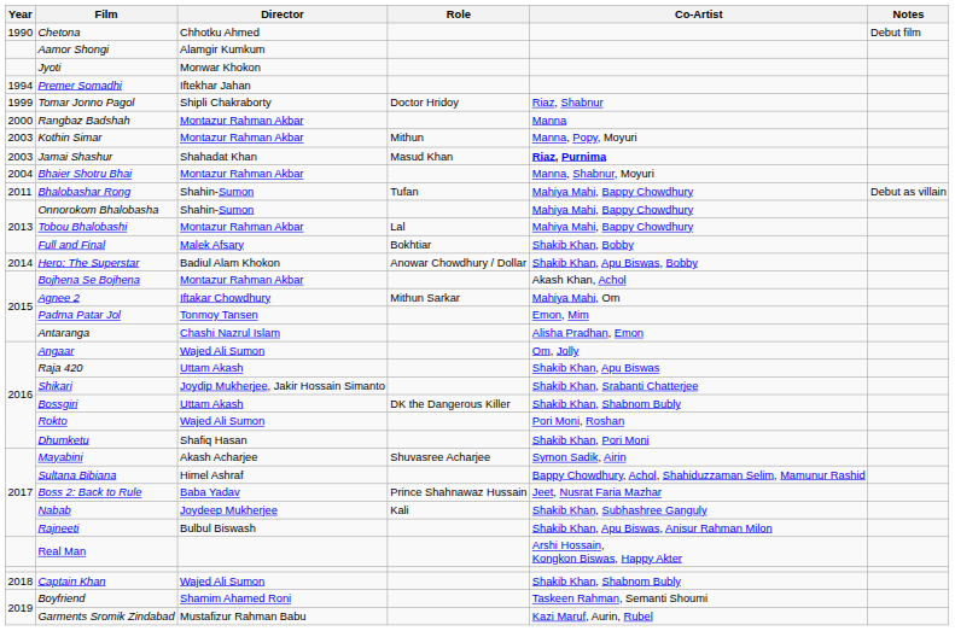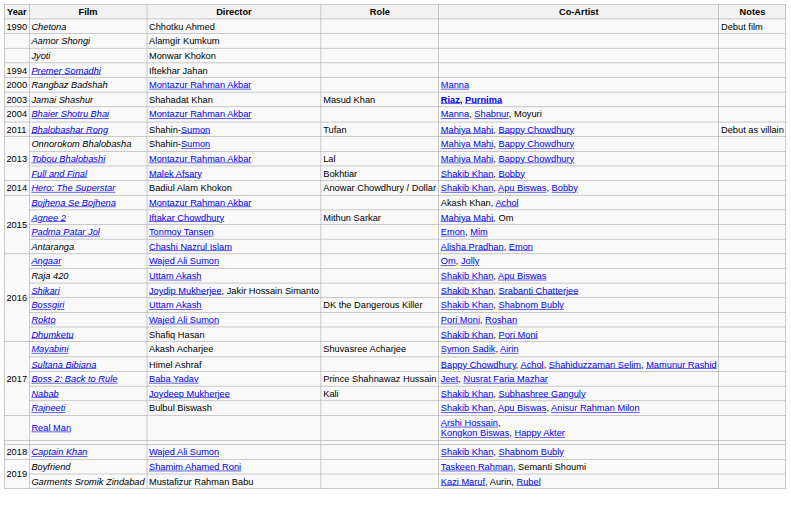 <table class="wikitable" style="font-size: 95%;">
 <tr>
 <th>Year</th>
 <th>Film</th>
 <th>Director</th>
 <th>Role</th>
 <th>Co-Artist</th>
 <th>Notes</th>
 </tr>
 <tr>
 <td>1990</td>
 <td><em>Chetona</em></td>
 <td>Chhotku Ahmed</td>
 <td></td>
 <td></td>
 <td>Debut film</td>
 </tr>
 <tr>
 <td></td>
 <td><em>Aamor Shongi</em></td>
 <td>Alamgir Kumkum</td>
 <td></td>
 <td></td>
 <td></td>
 </tr>
 <tr>
 <td></td>
 <td><em>Jyoti</em></td>
 <td>Monwar Khokon</td>
 <td></td>
 <td></td>
 <td></td>
 </tr>
 <tr>
 <td>1994</td>
 <td><em><a href='#'>Premer Somadhi</a></em></td>
 <td>Iftekhar Jahan</td>
 <td></td>
 <td></td>
 <td></td>
 </tr>
 <tr>
-<td>1999</td>
-<td><em>Tomar Jonno Pagol</em></td>
-<td>Shipli Chakraborty</td>
-<td>Doctor Hridoy</td>
-<td><a href='#'>Riaz</a>, <a href='#'>Shabnur</a></td>
-<td></td>
-</tr>
-<tr>
 <td>2000</td>
 <td><em>Rangbaz Badshah</em></td>
 <td><a href='#'>Montazur Rahman Akbar</a></td>
 <td></td>
 <td><a href='#'>Manna</a></td>
-<td></td>
-</tr>
-<tr>
-<td>2003</td>
-<td><em>Kothin Simar</em></td>
-<td><a href='#'>Montazur Rahman Akbar</a></td>
-<td>Mithun</td>
-<td><a href='#'>Manna</a>, <a href='#'>Popy</a>, Moyuri</td>
 <td></td>
 </tr>
 <tr>
 <td>2003</td>
 <td><em>Jamai Shashur</em></td>
 <td>Shahadat Khan</td>
 <td>Masud Khan</td>
 <td><strong><a href='#'>Riaz</a>, <a href='#'>Purnima</a></strong></td>
 <td></td>
 </tr>
 <tr>
 <td>2004</td>
 <td><em><a href='#'>Bhaier Shotru Bhai</a></em></td>
 <td><a href='#'>Montazur Rahman Akbar</a></td>
 <td></td>
 <td><a href='#'>Manna</a>, <a href='#'>Shabnur</a>, Moyuri</td>
 <td></td>
 </tr>
 <tr>
 <td>2011</td>
 <td><em><a href='#'>Bhalobashar Rong</a></em></td>
 <td>Shahin-<a href='#'>Sumon</a></td>
 <td>Tufan</td>
 <td><a href='#'>Mahiya Mahi</a>, <a href='#'>Bappy Chowdhury</a></td>
 <td>Debut as villain</td>
 </tr>
 <tr>
 <td rowspan=3>2013</td>
 <td><em>Onnorokom Bhalobasha</em></td>
 <td>Shahin-<a href='#'>Sumon</a></td>
 <td></td>
 <td><a href='#'>Mahiya Mahi</a>, <a href='#'>Bappy Chowdhury</a></td>
 <td></td>
 </tr>
 <tr>
 <td><em><a href='#'>Tobou Bhalobashi</a></em></td>
 <td><a href='#'>Montazur Rahman Akbar</a></td>
 <td>Lal</td>
 <td><a href='#'>Mahiya Mahi</a>, <a href='#'>Bappy Chowdhury</a></td>
 <td></td>
 </tr>
 <tr>
 <td><em><a href='#'>Full and Final</a></em></td>
 <td><a href='#'>Malek Afsary</a></td>
 <td>Bokhtiar</td>
 <td><a href='#'>Shakib Khan</a>, <a href='#'>Bobby</a></td>
 <td></td>
 </tr>
 <tr>
 <td>2014</td>
 <td><em><a href='#'>Hero: The Superstar</a></em></td>
 <td>Badiul Alam Khokon</td>
 <td>Anowar Chowdhury / Dollar</td>
 <td><a href='#'>Shakib Khan</a>, <a href='#'>Apu Biswas</a>, <a href='#'>Bobby</a></td>
 <td></td>
 </tr>
 <tr>
 <td rowspan=4>2015</td>
 <td><em><a href='#'>Bojhena Se Bojhena</a></em></td>
 <td><a href='#'>Montazur Rahman Akbar</a></td>
 <td></td>
 <td>Akash Khan, <a href='#'>Achol</a></td>
 <td></td>
 </tr>
 <tr>
 <td><em><a href='#'>Agnee 2</a></em></td>
 <td><a href='#'>Iftakar Chowdhury</a></td>
 <td>Mithun Sarkar</td>
 <td><a href='#'>Mahiya Mahi</a>, Om</td>
 <td></td>
 </tr>
 <tr>
 <td><em><a href='#'>Padma Patar Jol</a></em></td>
 <td><a href='#'>Tonmoy Tansen</a></td>
 <td></td>
 <td><a href='#'>Emon</a>, <a href='#'>Mim</a></td>
 <td></td>
 </tr>
 <tr>
 <td><em>Antaranga</em></td>
 <td><a href='#'>Chashi Nazrul Islam</a></td>
 <td></td>
 <td><a href='#'>Alisha Pradhan</a>, <a href='#'>Emon</a></td>
 <td></td>
 </tr>
 <tr>
 <td rowspan=6>2016</td>
 <td><em><a href='#'>Angaar</a></em></td>
 <td><a href='#'>Wajed Ali Sumon</a></td>
 <td></td>
 <td><a href='#'>Om</a>, <a href='#'>Jolly</a></td>
 <td></td>
 </tr>
 <tr>
 <td><em>Raja 420</em></td>
 <td><a href='#'>Uttam Akash</a></td>
 <td></td>
 <td><a href='#'>Shakib Khan</a>, <a href='#'>Apu Biswas</a></td>
 <td></td>
 </tr>
 <tr>
 <td><em><a href='#'>Shikari</a></em></td>
 <td><a href='#'>Joydip Mukherjee</a>, Jakir Hossain Simanto</td>
 <td></td>
 <td><a href='#'>Shakib Khan</a>, <a href='#'>Srabanti Chatterjee</a></td>
 <td></td>
 </tr>
 <tr>
 <td><em><a href='#'>Bossgiri</a></em></td>
 <td><a href='#'>Uttam Akash</a></td>
 <td>DK the Dangerous Killer</td>
 <td><a href='#'>Shakib Khan</a>, <a href='#'>Shabnom Bubly</a></td>
 <td></td>
 </tr>
 <tr>
 <td><em><a href='#'>Rokto</a></em></td>
 <td><a href='#'>Wajed Ali Sumon</a></td>
 <td></td>
 <td><a href='#'>Pori Moni</a>, <a href='#'>Roshan</a></td>
 <td></td>
 </tr>
 <tr>
 <td><em><a href='#'>Dhumketu</a></em></td>
 <td>Shafiq Hasan</td>
 <td></td>
 <td><a href='#'>Shakib Khan</a>, <a href='#'>Pori Moni</a></td>
 <td></td>
 </tr>
 <tr>
 <td rowspan="5">2017</td>
 <td><em><a href='#'>Mayabini</a></em></td>
 <td>Akash Acharjee</td>
 <td>Shuvasree Acharjee</td>
 <td><a href='#'>Symon Sadik</a>, <a href='#'>Airin</a></td>
 <td></td>
 </tr>
 <tr>
 <td><em><a href='#'>Sultana Bibiana</a></em></td>
 <td>Himel Ashraf</td>
 <td></td>
 <td><a href='#'>Bappy Chowdhury</a>, <a href='#'>Achol</a>, <a href='#'>Shahiduzzaman Selim</a>, <a href='#'>Mamunur Rashid</a></td>
 <td></td>
 </tr>
 <tr>
 <td><em><a href='#'>Boss 2: Back to Rule</a></em></td>
 <td><a href='#'>Baba Yadav</a></td>
 <td>Prince Shahnawaz Hussain</td>
 <td><a href='#'>Jeet</a>, <a href='#'>Nusrat Faria Mazhar</a></td>
 <td></td>
 </tr>
 <tr>
 <td><em><a href='#'>Nabab</a></em></td>
 <td><a href='#'>Joydeep Mukherjee</a></td>
 <td>Kali</td>
 <td><a href='#'>Shakib Khan</a>, <a href='#'>Subhashree Ganguly</a></td>
 <td></td>
 </tr>
 <tr>
 <td><em><a href='#'>Rajneeti</a></em></td>
 <td>Bulbul Biswash</td>
 <td></td>
 <td><a href='#'>Shakib Khan</a>, <a href='#'>Apu Biswas</a>, <a href='#'>Anisur Rahman Milon</a></td>
 <td></td>
 </tr>
 <tr>
 <td></td>
 <td><a href='#'>Real Man</a></td>
 <td></td>
 <td></td>
 <td><a href='#'>Arshi Hossain</a>,<br><a href='#'>Kongkon Biswas</a>, <a href='#'>Happy Akter</a></td>
 <td></td>
 </tr>
 <tr>
 <td></td>
 <td></td>
 <td></td>
 <td></td>
 <td></td>
 <td></td>
 </tr>
 <tr>
 <td>2018</td>
 <td><em><a href='#'>Captain Khan</a></em></td>
 <td><a href='#'>Wajed Ali Sumon</a></td>
 <td></td>
 <td><a href='#'>Shakib Khan</a>, <a href='#'>Shabnom Bubly</a></td>
 <td></td>
 </tr>
 <tr>
 <td rowspan=2>2019</td>
 <td><em>Boyfriend</em></td>
 <td><a href='#'>Shamim Ahamed Roni</a></td>
 <td></td>
 <td><a href='#'>Taskeen Rahman</a>, Semanti Shoumi</td>
 <td></td>
 </tr>
 <tr>
 <td><em>Garments Sromik Zindabad</em></td>
 <td>Mustafizur Rahman Babu</td>
 <td></td>
 <td><a href='#'>Kazi Maruf</a>, Aurin, <a href='#'>Rubel</a></td>
 <td></td>
 </tr>
 </table>
